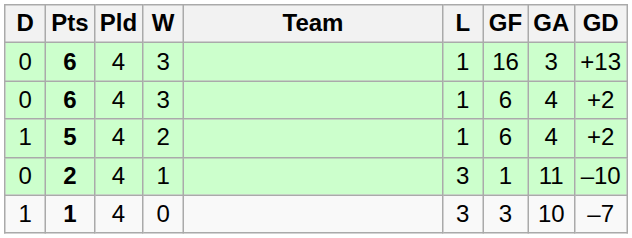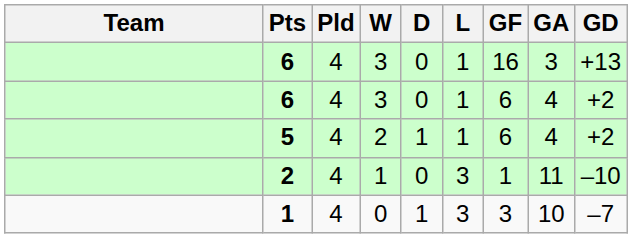 <table class=wikitable style="text-align:center">
 <tr>
-<th width=20>D</th>
+<th width=165>Team</th>
 <th width=20>Pts</th>
 <th width=20>Pld</th>
 <th width=20>W</th>
-<th width=165>Team</th>
+<th width=20>D</th>
 <th width=20>L</th>
 <th width=20>GF</th>
 <th width=20>GA</th>
 <th width=20>GD</th>
 </tr>
 <tr align=center style="background:#ccffcc;">
-<td>0</td>
+<td style="text-align:left;"></td>
 <td><strong>6</strong></td>
 <td>4</td>
 <td>3</td>
-<td style="text-align:left;"></td>
+<td>0</td>
 <td>1</td>
 <td>16</td>
 <td>3</td>
 <td>+13</td>
 </tr>
 <tr align=center style="background:#ccffcc;">
-<td>0</td>
+<td style="text-align:left;"></td>
 <td><strong>6</strong></td>
 <td>4</td>
 <td>3</td>
-<td style="text-align:left;"></td>
+<td>0</td>
 <td>1</td>
 <td>6</td>
 <td>4</td>
 <td>+2</td>
 </tr>
 <tr align=center style="background:#ccffcc;">
-<td>1</td>
+<td style="text-align:left;"></td>
 <td><strong>5</strong></td>
 <td>4</td>
 <td>2</td>
-<td style="text-align:left;"></td>
+<td>1</td>
 <td>1</td>
 <td>6</td>
 <td>4</td>
 <td>+2</td>
 </tr>
 <tr align=center  style="background:#ccffcc;">
-<td>0</td>
+<td style="text-align:left;"></td>
 <td><strong>2</strong></td>
 <td>4</td>
 <td>1</td>
-<td style="text-align:left;"></td>
+<td>0</td>
 <td>3</td>
 <td>1</td>
 <td>11</td>
 <td>–10</td>
 </tr>
 <tr align=center>
-<td>1</td>
+<td style="text-align:left;"></td>
 <td><strong>1</strong></td>
 <td>4</td>
 <td>0</td>
-<td style="text-align:left;"></td>
+<td>1</td>
 <td>3</td>
 <td>3</td>
 <td>10</td>
 <td>–7</td>
 </tr>
 </table>
